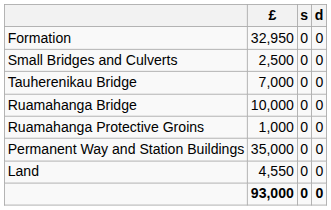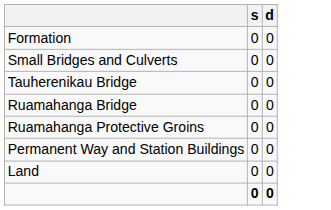 <table class="wikitable" border="1">
 <tr>
 <th></th>
-<th>£</th>
 <th>s</th>
 <th>d</th>
 </tr>
 <tr>
 <td>Formation</td>
-<td align=right>32,950</td>
 <td align=right>0</td>
 <td align=right>0</td>
 </tr>
 <tr>
 <td>Small Bridges and Culverts</td>
-<td align=right>2,500</td>
 <td align=right>0</td>
 <td align=right>0</td>
 </tr>
 <tr>
 <td>Tauherenikau Bridge</td>
-<td align=right>7,000</td>
 <td align=right>0</td>
 <td align=right>0</td>
 </tr>
 <tr>
 <td>Ruamahanga Bridge</td>
-<td align=right>10,000</td>
 <td align=right>0</td>
 <td align=right>0</td>
 </tr>
 <tr>
 <td>Ruamahanga Protective Groins</td>
-<td align=right>1,000</td>
 <td align=right>0</td>
 <td align=right>0</td>
 </tr>
 <tr>
 <td>Permanent Way and Station Buildings</td>
-<td align=right>35,000</td>
 <td align=right>0</td>
 <td align=right>0</td>
 </tr>
 <tr>
 <td>Land</td>
-<td align=right>4,550</td>
 <td align=right>0</td>
 <td align=right>0</td>
 </tr>
 <tr>
 <td></td>
-<td align=right><strong>93,000</strong></td>
 <td align=right><strong>0</strong></td>
 <td align=right><strong>0</strong></td>
 </tr>
 </table>
